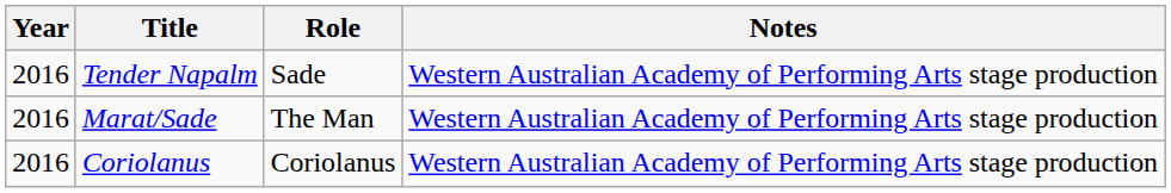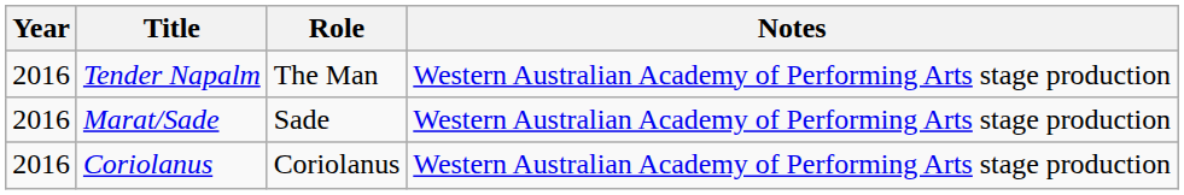 <table class="wikitable sortable">
 <tr>
 <th>Year</th>
 <th>Title</th>
 <th>Role</th>
 <th class="unsortable">Notes</th>
 </tr>
 <tr>
 <td>2016</td>
 <td><em><a href='#'>Tender Napalm</a></em></td>
-<td>Sade</td>
+<td>The Man</td>
 <td><a href='#'>Western Australian Academy of Performing Arts</a> stage production</td>
 </tr>
 <tr>
 <td>2016</td>
 <td><em><a href='#'>Marat/Sade</a></em></td>
-<td>The Man</td>
+<td>Sade</td>
 <td><a href='#'>Western Australian Academy of Performing Arts</a> stage production</td>
 </tr>
 <tr>
 <td>2016</td>
 <td><em><a href='#'>Coriolanus</a></em></td>
 <td>Coriolanus</td>
 <td><a href='#'>Western Australian Academy of Performing Arts</a> stage production</td>
 </tr>
 </table>
